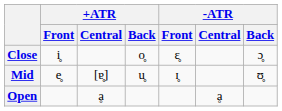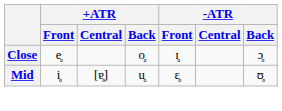 <table class="wikitable" style="text-align:center">
 <tr>
 <th rowspan="2"></th>
 <th colspan="3"><a href='#'>+ATR</a></th>
 <th colspan="3"><a href='#'>-ATR</a></th>
 </tr>
 <tr>
 <th><a href='#'>Front</a></th>
 <th><a href='#'>Central</a></th>
 <th><a href='#'>Back</a></th>
 <th><a href='#'>Front</a></th>
 <th><a href='#'>Central</a></th>
 <th><a href='#'>Back</a></th>
 </tr>
 <tr>
 <th><a href='#'>Close</a></th>
-<td>i̥</td>
+<td>e̥</td>
 <td></td>
 <td>o̥</td>
-<td>ɛ̥</td>
+<td>ɪ̥</td>
 <td></td>
 <td>ɔ̥</td>
 </tr>
 <tr>
 <th><a href='#'>Mid</a></th>
-<td>e̥</td>
+<td>i̥</td>
 <td>[ɐ̥]</td>
 <td>u̥</td>
-<td>ɪ̥</td>
+<td>ɛ̥</td>
 <td></td>
 <td>ʊ̥</td>
 </tr>
-<tr>
-<th><a href='#'>Open</a></th>
-<td></td>
-<td>ḁ</td>
-<td></td>
-<td></td>
-<td>ḁ</td>
-<td></td>
-</tr>
 </table>
